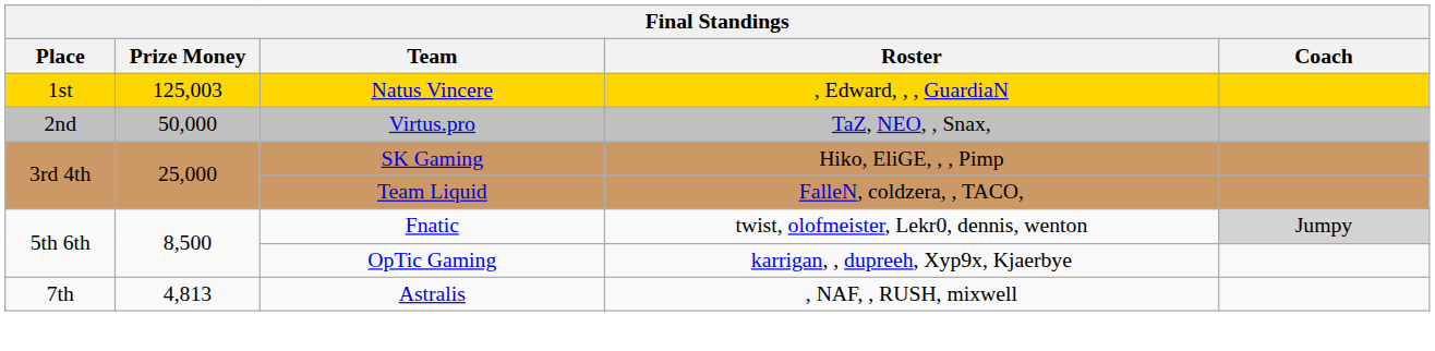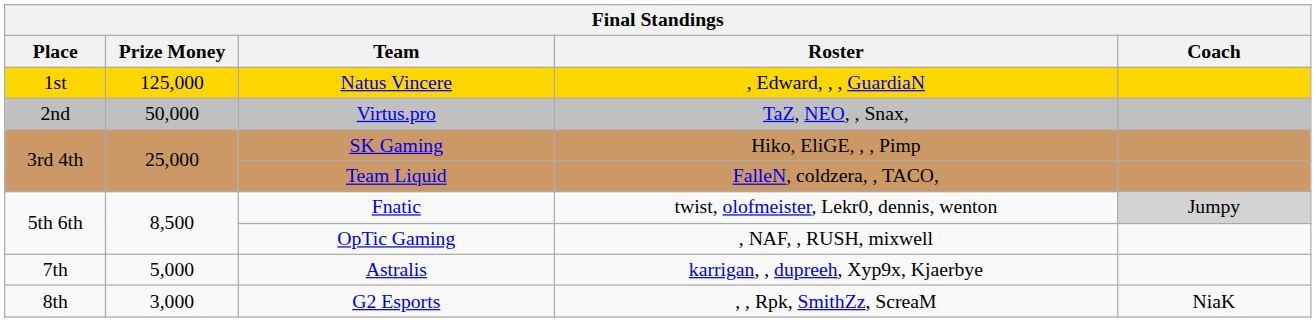 <table class="wikitable" style="text-align: center;">
 <tr>
 <th colspan=5>Final Standings</th>
 </tr>
 <tr>
 <th width="75px">Place</th>
 <th width="100">Prize Money</th>
 <th width="250">Team</th>
 <th width="450px">Roster</th>
 <th width="150">Coach</th>
 </tr>
 <tr>
 <td style="text-align:center; background:gold;">1st</td>
-<td style="text-align:center; background:gold;">125,003</td>
+<td style="text-align:center; background:gold;">125,000</td>
 <td style="text-align:center; background:gold;"><a href='#'>Natus Vincere</a></td>
 <td style="text-align:center; background:gold;">,  Edward,  ,  ,  <a href='#'>GuardiaN</a></td>
 <td style="text-align:center; background:gold;"></td>
 </tr>
 <tr>
 <td style="text-align:center; background:silver;">2nd</td>
 <td style="text-align:center; background:silver;">50,000</td>
 <td style="text-align:center; background:silver;"><a href='#'>Virtus.pro</a></td>
 <td style="text-align:center; background:silver;"><a href='#'>TaZ</a>,  <a href='#'>NEO</a>,  ,  Snax,  </td>
 <td style="text-align:center; background:silver;"></td>
 </tr>
 <tr>
 <td style="text-align:center; background:#c96;" rowspan="2">3rd  4th</td>
 <td style="text-align:center; background:#c96;" rowspan="2">25,000</td>
 <td style="text-align:center; background:#c96;"><a href='#'>SK Gaming</a></td>
 <td style="text-align:center; background:#c96;">Hiko,  EliGE,  ,  ,  Pimp</td>
 <td style="text-align:center; background:#c96;"></td>
 </tr>
 <tr>
 <td style="text-align:center; background:#c96;"><a href='#'>Team Liquid</a></td>
 <td style="text-align:center; background:#c96;"><a href='#'>FalleN</a>,  coldzera,  ,  TACO,  </td>
 <td style="text-align:center; background:#c96;"></td>
 </tr>
 <tr>
 <td rowspan="2">5th  6th</td>
 <td rowspan="2">8,500</td>
 <td><a href='#'>Fnatic</a></td>
 <td>twist,  <a href='#'>olofmeister</a>,  Lekr0,  dennis,  wenton</td>
 <td style="background: lightgrey;">Jumpy</td>
 </tr>
 <tr>
 <td><a href='#'>OpTic Gaming</a></td>
+<td>,  NAF,  ,  RUSH,  mixwell</td>
+<td></td>
+</tr>
+<tr>
+<td>7th</td>
+<td>5,000</td>
+<td><a href='#'>Astralis</a></td>
 <td><a href='#'>karrigan</a>,  ,  <a href='#'>dupreeh</a>,  Xyp9x,  Kjaerbye</td>
 <td></td>
 </tr>
 <tr>
-<td>7th</td>
-<td>4,813</td>
-<td><a href='#'>Astralis</a></td>
-<td>,  NAF,  ,  RUSH,  mixwell</td>
-<td></td>
+<td>8th</td>
+<td>3,000</td>
+<td><a href='#'>G2 Esports</a></td>
+<td>,  ,  Rpk,  <a href='#'>SmithZz</a>,  ScreaM</td>
+<td>NiaK</td>
 </tr>
 </table>
